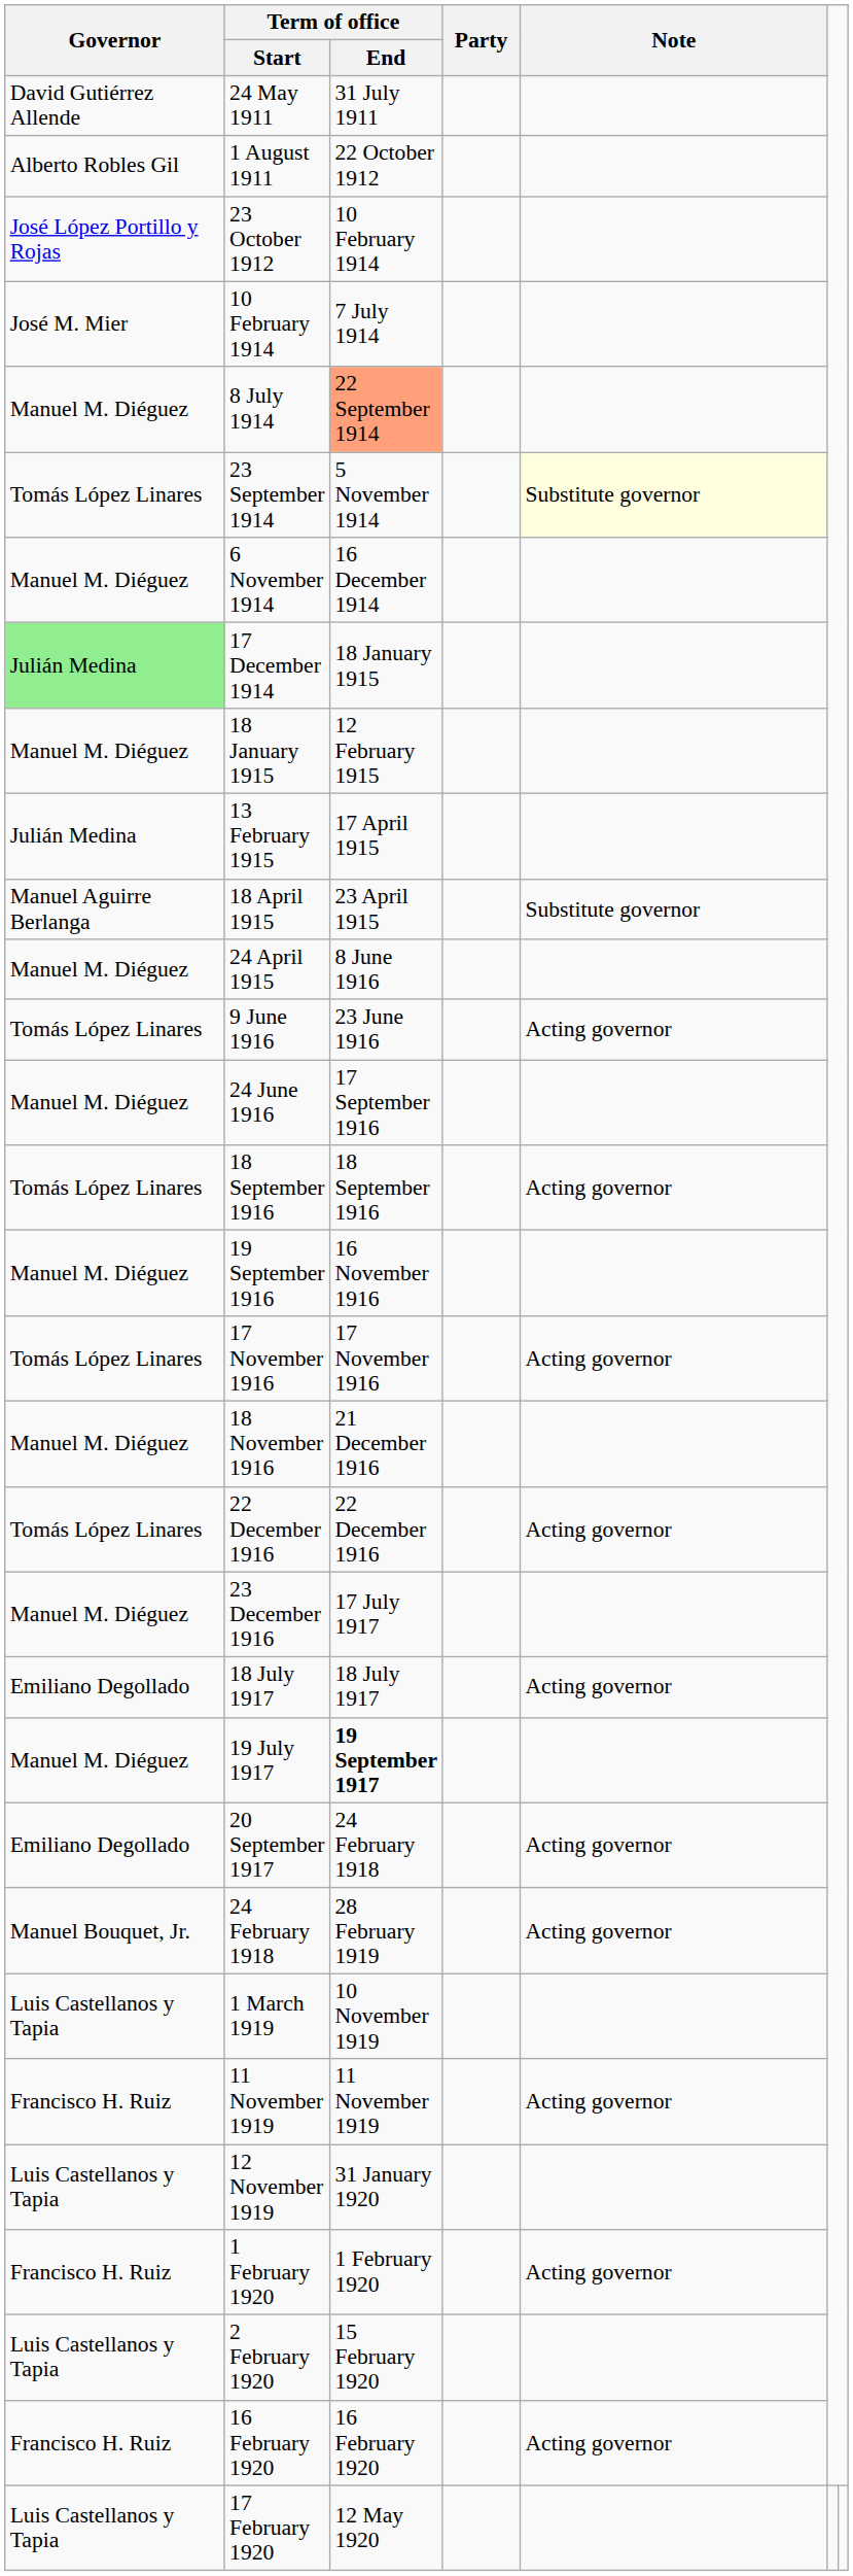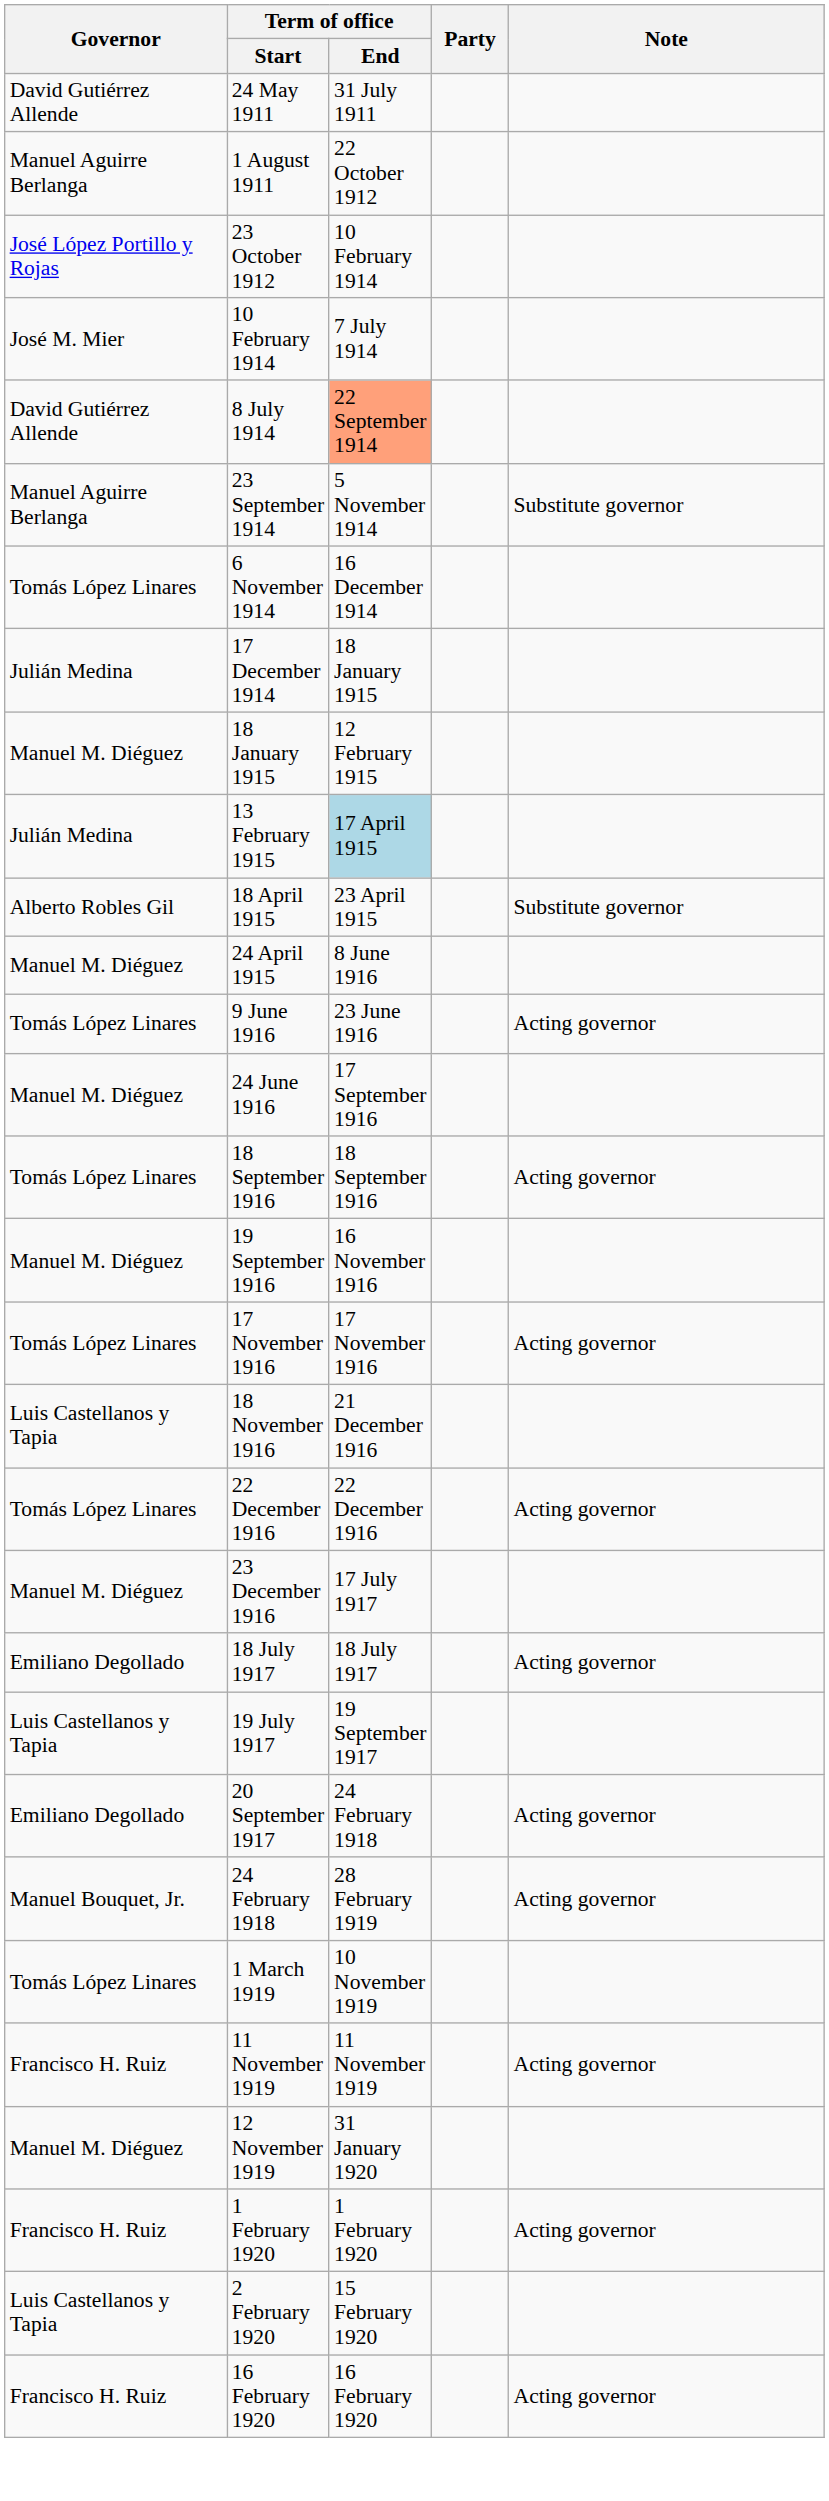 <table class="wikitable" style="align=center|font-size=60%|text-align=left">
 <tr>
 <th width=195 rowspan="2">Governor</th>
 <th width=80 colspan="2">Term of office</th>
 <th width=55 rowspan="2">Party</th>
 <th width=300 rowspan="2">Note</th>
 </tr>
 <tr>
 <th>Start</th>
 <th>End</th>
 </tr>
 <tr>
 <td>David Gutiérrez Allende</td>
 <td>24 May 1911</td>
 <td>31 July 1911</td>
 <td></td>
 <td></td>
 </tr>
 <tr>
-<td>Alberto Robles Gil</td>
+<td>Manuel Aguirre Berlanga</td>
 <td>1 August 1911</td>
 <td>22 October 1912</td>
 <td></td>
 <td></td>
 </tr>
 <tr>
 <td><a href='#'>José López Portillo y Rojas</a></td>
 <td>23 October 1912</td>
 <td>10 February 1914</td>
 <td></td>
 <td></td>
 </tr>
 <tr>
 <td>José M. Mier</td>
 <td>10 February 1914</td>
 <td>7 July 1914</td>
 <td></td>
 <td></td>
 </tr>
 <tr>
-<td>Manuel M. Diéguez</td>
+<td>David Gutiérrez Allende</td>
 <td>8 July 1914</td>
 <td style="background: lightsalmon;">22 September 1914</td>
 <td></td>
 <td></td>
 </tr>
 <tr>
-<td>Tomás López Linares</td>
+<td>Manuel Aguirre Berlanga</td>
 <td>23 September 1914</td>
 <td>5 November 1914</td>
 <td></td>
-<td style="background: lightyellow;">Substitute governor</td>
+<td>Substitute governor</td>
 </tr>
 <tr>
-<td>Manuel M. Diéguez</td>
+<td>Tomás López Linares</td>
 <td>6 November 1914</td>
 <td>16 December 1914</td>
 <td></td>
 <td></td>
 </tr>
 <tr>
-<td style="background: lightgreen;">Julián Medina</td>
+<td>Julián Medina</td>
 <td>17 December 1914</td>
 <td>18 January 1915</td>
 <td></td>
 <td></td>
 </tr>
 <tr>
 <td>Manuel M. Diéguez</td>
 <td>18 January 1915</td>
 <td>12 February 1915</td>
 <td></td>
 <td></td>
 </tr>
 <tr>
 <td>Julián Medina</td>
 <td>13 February 1915</td>
-<td>17 April 1915</td>
+<td style="background: lightblue;">17 April 1915</td>
 <td></td>
 <td></td>
 </tr>
 <tr>
-<td>Manuel Aguirre Berlanga</td>
+<td>Alberto Robles Gil</td>
 <td>18 April 1915</td>
 <td>23 April 1915</td>
 <td></td>
 <td>Substitute governor</td>
 </tr>
 <tr>
 <td>Manuel M. Diéguez</td>
 <td>24 April 1915</td>
 <td>8 June 1916</td>
 <td></td>
 <td></td>
 </tr>
 <tr>
 <td>Tomás López Linares</td>
 <td>9 June 1916</td>
 <td>23 June 1916</td>
 <td></td>
 <td>Acting governor</td>
 </tr>
 <tr>
 <td>Manuel M. Diéguez</td>
 <td>24 June 1916</td>
 <td>17 September 1916</td>
 <td></td>
 <td></td>
 </tr>
 <tr>
 <td>Tomás López Linares</td>
 <td>18 September 1916</td>
 <td>18 September 1916</td>
 <td></td>
 <td>Acting governor</td>
 </tr>
 <tr>
 <td>Manuel M. Diéguez</td>
 <td>19 September 1916</td>
 <td>16 November 1916</td>
 <td></td>
 <td></td>
 </tr>
 <tr>
 <td>Tomás López Linares</td>
 <td>17 November 1916</td>
 <td>17 November 1916</td>
 <td></td>
 <td>Acting governor</td>
 </tr>
 <tr>
-<td>Manuel M. Diéguez</td>
+<td>Luis Castellanos y Tapia</td>
 <td>18 November 1916</td>
 <td>21 December 1916</td>
 <td></td>
 <td></td>
 </tr>
 <tr>
 <td>Tomás López Linares</td>
 <td>22 December 1916</td>
 <td>22 December 1916</td>
 <td></td>
 <td>Acting governor</td>
 </tr>
 <tr>
 <td>Manuel M. Diéguez</td>
 <td>23 December 1916</td>
 <td>17 July 1917</td>
 <td></td>
 <td></td>
 </tr>
 <tr>
 <td>Emiliano Degollado</td>
 <td>18 July 1917</td>
 <td>18 July 1917</td>
 <td></td>
 <td>Acting governor</td>
 </tr>
 <tr>
-<td>Manuel M. Diéguez</td>
+<td>Luis Castellanos y Tapia</td>
 <td>19 July 1917</td>
-<td><strong>19 September 1917</strong></td>
+<td>19 September 1917</td>
 <td></td>
 <td></td>
 </tr>
 <tr>
 <td>Emiliano Degollado</td>
 <td>20 September 1917</td>
 <td>24 February 1918</td>
 <td></td>
 <td>Acting governor</td>
 </tr>
 <tr>
 <td>Manuel Bouquet, Jr.</td>
 <td>24 February 1918</td>
 <td>28 February 1919</td>
 <td></td>
 <td>Acting governor</td>
 </tr>
 <tr>
-<td>Luis Castellanos y Tapia</td>
+<td>Tomás López Linares</td>
 <td>1 March 1919</td>
 <td>10 November 1919</td>
 <td></td>
 <td></td>
 </tr>
 <tr>
 <td>Francisco H. Ruiz</td>
 <td>11 November 1919</td>
 <td>11 November 1919</td>
 <td></td>
 <td>Acting governor</td>
 </tr>
 <tr>
-<td>Luis Castellanos y Tapia</td>
+<td>Manuel M. Diéguez</td>
 <td>12 November 1919</td>
 <td>31 January 1920</td>
 <td></td>
 <td></td>
 </tr>
 <tr>
 <td>Francisco H. Ruiz</td>
 <td>1 February 1920</td>
 <td>1 February 1920</td>
 <td></td>
 <td>Acting governor</td>
 </tr>
 <tr>
 <td>Luis Castellanos y Tapia</td>
 <td>2 February 1920</td>
 <td>15 February 1920</td>
 <td></td>
 <td></td>
 </tr>
 <tr>
 <td>Francisco H. Ruiz</td>
 <td>16 February 1920</td>
 <td>16 February 1920</td>
 <td></td>
 <td>Acting governor</td>
 </tr>
-<tr>
-<td>Luis Castellanos y Tapia</td>
-<td>17 February 1920</td>
-<td>12 May 1920</td>
-<td></td>
-<td></td>
-<td></td>
-<td></td>
-</tr>
 </table>
